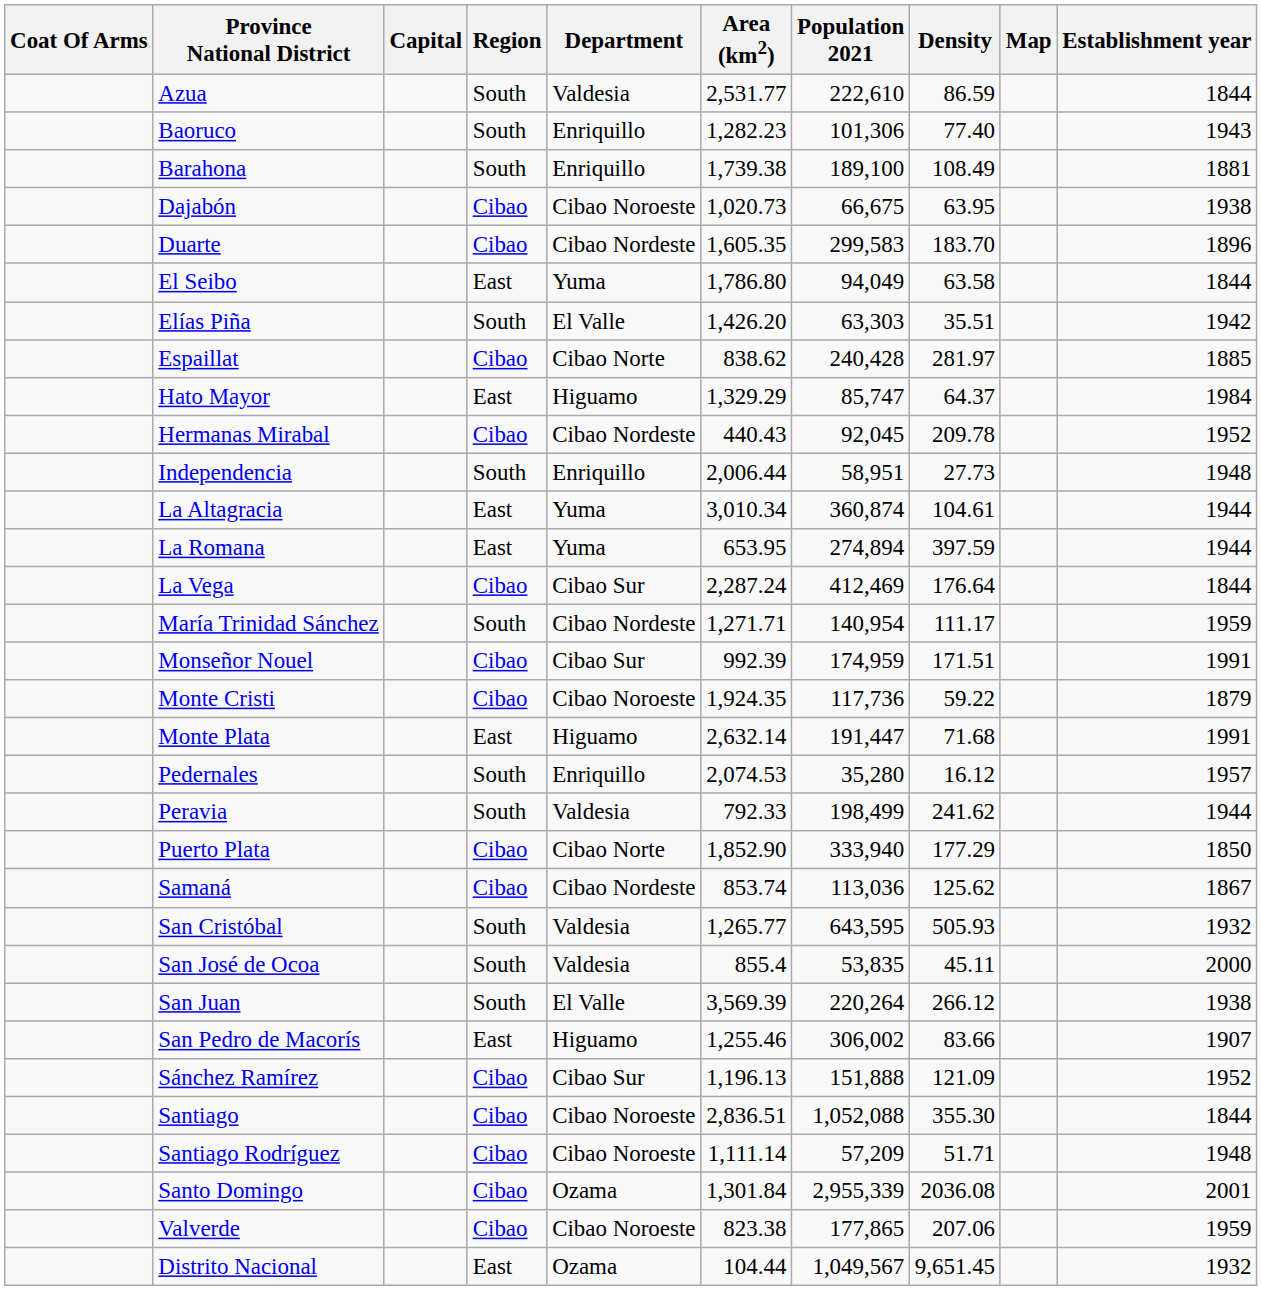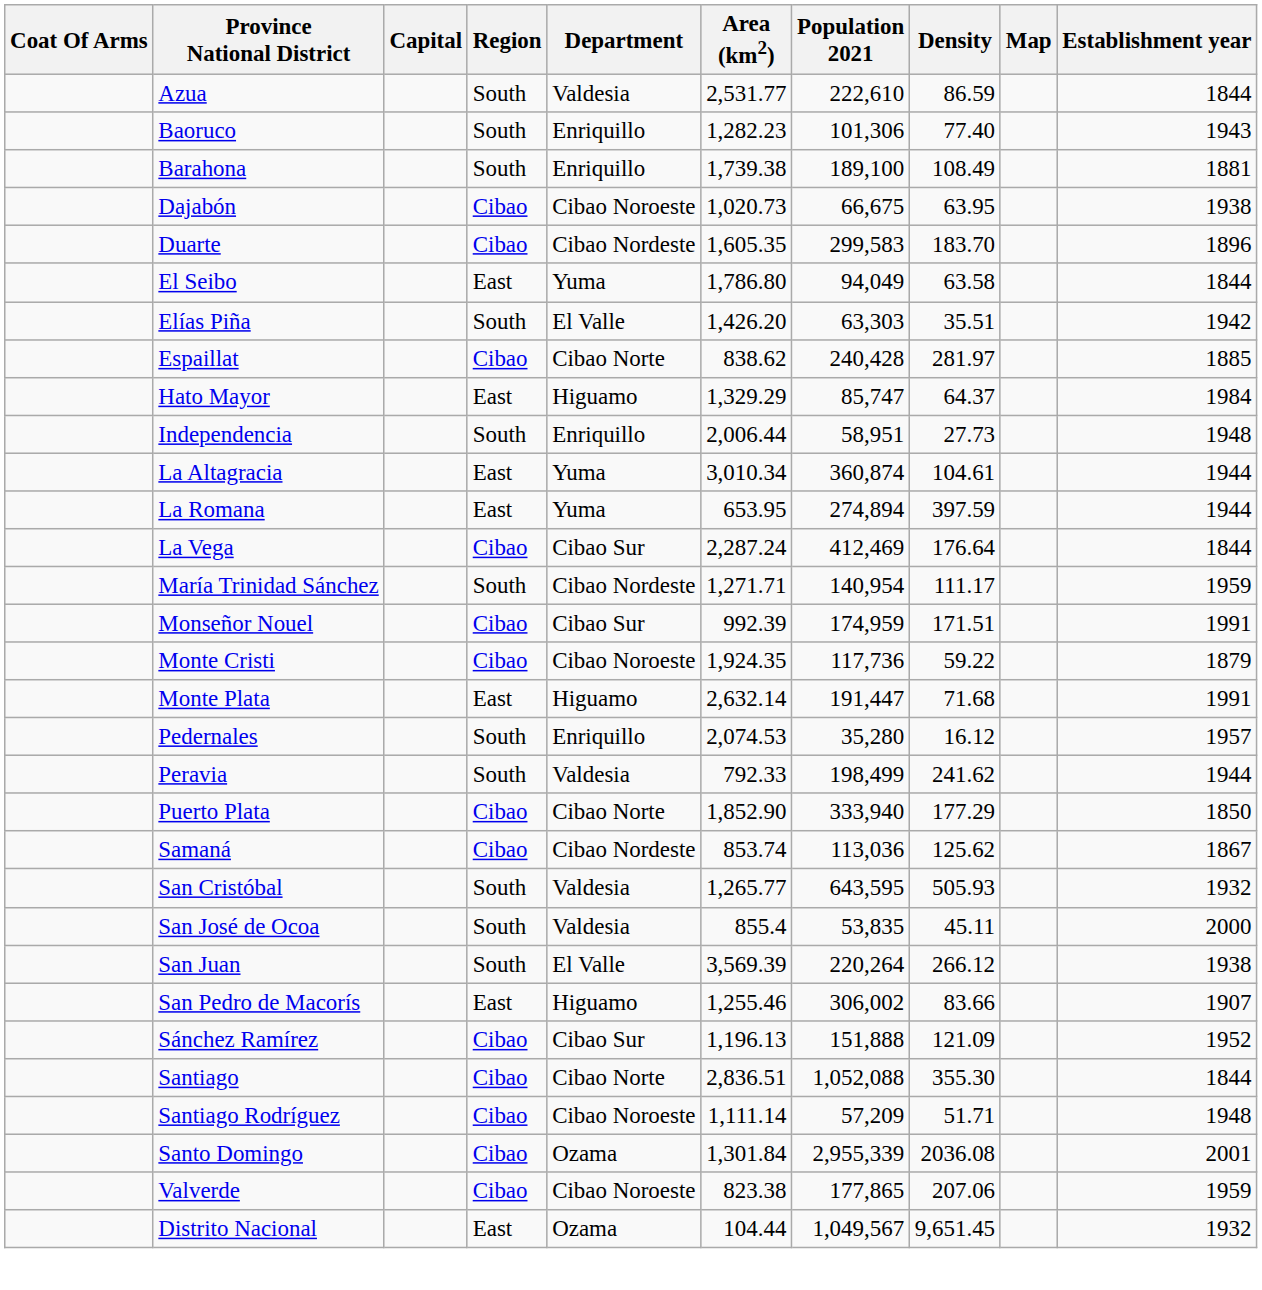 <table class="wikitable sortable" style="text-align:right; font-size:95%;">
 <tr>
 <th>Coat Of Arms</th>
 <th>Province<br>National District</th>
 <th>Capital</th>
 <th>Region</th>
 <th>Department</th>
 <th>Area<br>(km<sup>2</sup>)</th>
 <th>Population<br>2021</th>
 <th>Density</th>
 <th>Map</th>
 <th>Establishment year</th>
 </tr>
 <tr>
 <td align="left"></td>
 <td align="left"><a href='#'>Azua</a></td>
 <td></td>
 <td align="left">South</td>
 <td align="left">Valdesia</td>
 <td>2,531.77</td>
 <td>222,610</td>
 <td>86.59</td>
 <td></td>
 <td>1844</td>
 </tr>
 <tr>
 <td align="left"></td>
 <td align="left"><a href='#'>Baoruco</a></td>
 <td></td>
 <td align="left">South</td>
 <td align="left">Enriquillo</td>
 <td>1,282.23</td>
 <td>101,306</td>
 <td>77.40</td>
 <td></td>
 <td>1943</td>
 </tr>
 <tr>
 <td align="left"></td>
 <td align="left"><a href='#'>Barahona</a></td>
 <td></td>
 <td align="left">South</td>
 <td align="left">Enriquillo</td>
 <td>1,739.38</td>
 <td>189,100</td>
 <td>108.49</td>
 <td></td>
 <td>1881</td>
 </tr>
 <tr>
 <td align="left"></td>
 <td align="left"><a href='#'>Dajabón</a></td>
 <td></td>
 <td align="left"><a href='#'>Cibao</a></td>
 <td align="left">Cibao Noroeste</td>
 <td>1,020.73</td>
 <td>66,675</td>
 <td>63.95</td>
 <td></td>
 <td>1938</td>
 </tr>
 <tr>
 <td align="left"></td>
 <td align="left"><a href='#'>Duarte</a></td>
 <td></td>
 <td align="left"><a href='#'>Cibao</a></td>
 <td align="left">Cibao Nordeste</td>
 <td>1,605.35</td>
 <td>299,583</td>
 <td>183.70</td>
 <td></td>
 <td>1896</td>
 </tr>
 <tr>
 <td align="left"></td>
 <td align="left"><a href='#'>El Seibo</a></td>
 <td></td>
 <td align="left">East</td>
 <td align="left">Yuma</td>
 <td>1,786.80</td>
 <td>94,049</td>
 <td>63.58</td>
 <td></td>
 <td>1844</td>
 </tr>
 <tr>
 <td align="left"></td>
 <td align="left"><a href='#'>Elías Piña</a></td>
 <td></td>
 <td align="left">South</td>
 <td align="left">El Valle</td>
 <td>1,426.20</td>
 <td>63,303</td>
 <td>35.51</td>
 <td></td>
 <td>1942</td>
 </tr>
 <tr>
 <td align="left"></td>
 <td align="left"><a href='#'>Espaillat</a></td>
 <td></td>
 <td align="left"><a href='#'>Cibao</a></td>
 <td align="left">Cibao Norte</td>
 <td>838.62</td>
 <td>240,428</td>
 <td>281.97</td>
 <td></td>
 <td>1885</td>
 </tr>
 <tr>
 <td align="left"></td>
 <td align="left"><a href='#'>Hato Mayor</a></td>
 <td></td>
 <td align="left">East</td>
 <td align="left">Higuamo</td>
 <td>1,329.29</td>
 <td>85,747</td>
 <td>64.37</td>
 <td></td>
 <td>1984</td>
-</tr>
-<tr>
-<td align="left"></td>
-<td align="left"><a href='#'>Hermanas Mirabal</a></td>
-<td></td>
-<td align="left"><a href='#'>Cibao</a></td>
-<td align="left">Cibao Nordeste</td>
-<td>440.43</td>
-<td>92,045</td>
-<td>209.78</td>
-<td></td>
-<td>1952</td>
 </tr>
 <tr>
 <td align="left"></td>
 <td align="left"><a href='#'>Independencia</a></td>
 <td></td>
 <td align="left">South</td>
 <td align="left">Enriquillo</td>
 <td>2,006.44</td>
 <td>58,951</td>
 <td>27.73</td>
 <td></td>
 <td>1948</td>
 </tr>
 <tr>
 <td align="left"></td>
 <td align="left"><a href='#'>La Altagracia</a></td>
 <td></td>
 <td align="left">East</td>
 <td align="left">Yuma</td>
 <td>3,010.34</td>
 <td>360,874</td>
 <td>104.61</td>
 <td></td>
 <td>1944</td>
 </tr>
 <tr>
 <td align="left"></td>
 <td align="left"><a href='#'>La Romana</a></td>
 <td></td>
 <td align="left">East</td>
 <td align="left">Yuma</td>
 <td>653.95</td>
 <td>274,894</td>
 <td>397.59</td>
 <td></td>
 <td>1944</td>
 </tr>
 <tr>
 <td align="left"></td>
 <td align="left"><a href='#'>La Vega</a></td>
 <td></td>
 <td align="left"><a href='#'>Cibao</a></td>
 <td align="left">Cibao Sur</td>
 <td>2,287.24</td>
 <td>412,469</td>
 <td>176.64</td>
 <td></td>
 <td>1844</td>
 </tr>
 <tr>
 <td align="left"></td>
 <td align="left"><a href='#'>María Trinidad Sánchez</a></td>
 <td></td>
 <td align="left">South</td>
 <td align="left">Cibao Nordeste</td>
 <td>1,271.71</td>
 <td>140,954</td>
 <td>111.17</td>
 <td></td>
 <td>1959</td>
 </tr>
 <tr>
 <td align="left"></td>
 <td align="left"><a href='#'>Monseñor Nouel</a></td>
 <td></td>
 <td align="left"><a href='#'>Cibao</a></td>
 <td align="left">Cibao Sur</td>
 <td>992.39</td>
 <td>174,959</td>
 <td>171.51</td>
 <td></td>
 <td>1991</td>
 </tr>
 <tr>
 <td align="left"></td>
 <td align="left"><a href='#'>Monte Cristi</a></td>
 <td></td>
 <td align="left"><a href='#'>Cibao</a></td>
 <td align="left">Cibao Noroeste</td>
 <td>1,924.35</td>
 <td>117,736</td>
 <td>59.22</td>
 <td></td>
 <td>1879</td>
 </tr>
 <tr>
 <td align="left"></td>
 <td align="left"><a href='#'>Monte Plata</a></td>
 <td></td>
 <td align="left">East</td>
 <td align="left">Higuamo</td>
 <td>2,632.14</td>
 <td>191,447</td>
 <td>71.68</td>
 <td></td>
 <td>1991</td>
 </tr>
 <tr>
 <td align="left"></td>
 <td align="left"><a href='#'>Pedernales</a></td>
 <td></td>
 <td align="left">South</td>
 <td align="left">Enriquillo</td>
 <td>2,074.53</td>
 <td>35,280</td>
 <td>16.12</td>
 <td></td>
 <td>1957</td>
 </tr>
 <tr>
 <td align="left"></td>
 <td align="left"><a href='#'>Peravia</a></td>
 <td></td>
 <td align="left">South</td>
 <td align="left">Valdesia</td>
 <td>792.33</td>
 <td>198,499</td>
 <td>241.62</td>
 <td></td>
 <td>1944</td>
 </tr>
 <tr>
 <td align="left"></td>
 <td align="left"><a href='#'>Puerto Plata</a></td>
 <td></td>
 <td align="left"><a href='#'>Cibao</a></td>
 <td align="left">Cibao Norte</td>
 <td>1,852.90</td>
 <td>333,940</td>
 <td>177.29</td>
 <td></td>
 <td>1850</td>
 </tr>
 <tr>
 <td align="left"></td>
 <td align="left"><a href='#'>Samaná</a></td>
 <td></td>
 <td align="left"><a href='#'>Cibao</a></td>
 <td align="left">Cibao Nordeste</td>
 <td>853.74</td>
 <td>113,036</td>
 <td>125.62</td>
 <td></td>
 <td>1867</td>
 </tr>
 <tr>
 <td align="left"></td>
 <td align="left"><a href='#'>San Cristóbal</a></td>
 <td></td>
 <td align="left">South</td>
 <td align="left">Valdesia</td>
 <td>1,265.77</td>
 <td>643,595</td>
 <td>505.93</td>
 <td></td>
 <td>1932</td>
 </tr>
 <tr>
 <td align="left"></td>
 <td align="left"><a href='#'>San José de Ocoa</a></td>
 <td></td>
 <td align="left">South</td>
 <td align="left">Valdesia</td>
 <td>855.4</td>
 <td>53,835</td>
 <td>45.11</td>
 <td></td>
 <td>2000</td>
 </tr>
 <tr>
 <td align="left"></td>
 <td align="left"><a href='#'>San Juan</a></td>
 <td></td>
 <td align="left">South</td>
 <td align="left">El Valle</td>
 <td>3,569.39</td>
 <td>220,264</td>
 <td>266.12</td>
 <td></td>
 <td>1938</td>
 </tr>
 <tr>
 <td align="left"></td>
 <td align="left"><a href='#'>San Pedro de Macorís</a></td>
 <td></td>
 <td align="left">East</td>
 <td align="left">Higuamo</td>
 <td>1,255.46</td>
 <td>306,002</td>
 <td>83.66</td>
 <td></td>
 <td>1907</td>
 </tr>
 <tr>
 <td align="left"></td>
 <td align="left"><a href='#'>Sánchez Ramírez</a></td>
 <td></td>
 <td align="left"><a href='#'>Cibao</a></td>
 <td align="left">Cibao Sur</td>
 <td>1,196.13</td>
 <td>151,888</td>
 <td>121.09</td>
 <td></td>
 <td>1952</td>
 </tr>
 <tr>
 <td align="left"></td>
 <td align="left"><a href='#'>Santiago</a></td>
 <td></td>
 <td align="left"><a href='#'>Cibao</a></td>
-<td align="left">Cibao Noroeste</td>
+<td align="left">Cibao Norte</td>
 <td>2,836.51</td>
 <td>1,052,088</td>
 <td>355.30</td>
 <td></td>
 <td>1844</td>
 </tr>
 <tr>
 <td align="left"></td>
 <td align="left"><a href='#'>Santiago Rodríguez</a></td>
 <td></td>
 <td align="left"><a href='#'>Cibao</a></td>
 <td align="left">Cibao Noroeste</td>
 <td>1,111.14</td>
 <td>57,209</td>
 <td>51.71</td>
 <td></td>
 <td>1948</td>
 </tr>
 <tr>
 <td align="left"></td>
 <td align="left"><a href='#'>Santo Domingo</a></td>
 <td></td>
 <td align="left"><a href='#'>Cibao</a></td>
 <td align="left">Ozama</td>
 <td>1,301.84</td>
 <td>2,955,339</td>
 <td>2036.08</td>
 <td></td>
 <td>2001</td>
 </tr>
 <tr>
 <td align="left"></td>
 <td align="left"><a href='#'>Valverde</a></td>
 <td></td>
 <td align="left"><a href='#'>Cibao</a></td>
 <td align="left">Cibao Noroeste</td>
 <td>823.38</td>
 <td>177,865</td>
 <td>207.06</td>
 <td></td>
 <td>1959</td>
 </tr>
 <tr>
 <td align="left"></td>
 <td align="left"><a href='#'>Distrito Nacional</a></td>
 <td></td>
 <td align="left">East</td>
 <td align="left">Ozama</td>
 <td>104.44</td>
 <td>1,049,567</td>
 <td>9,651.45</td>
 <td></td>
 <td>1932</td>
 </tr>
 </table>
